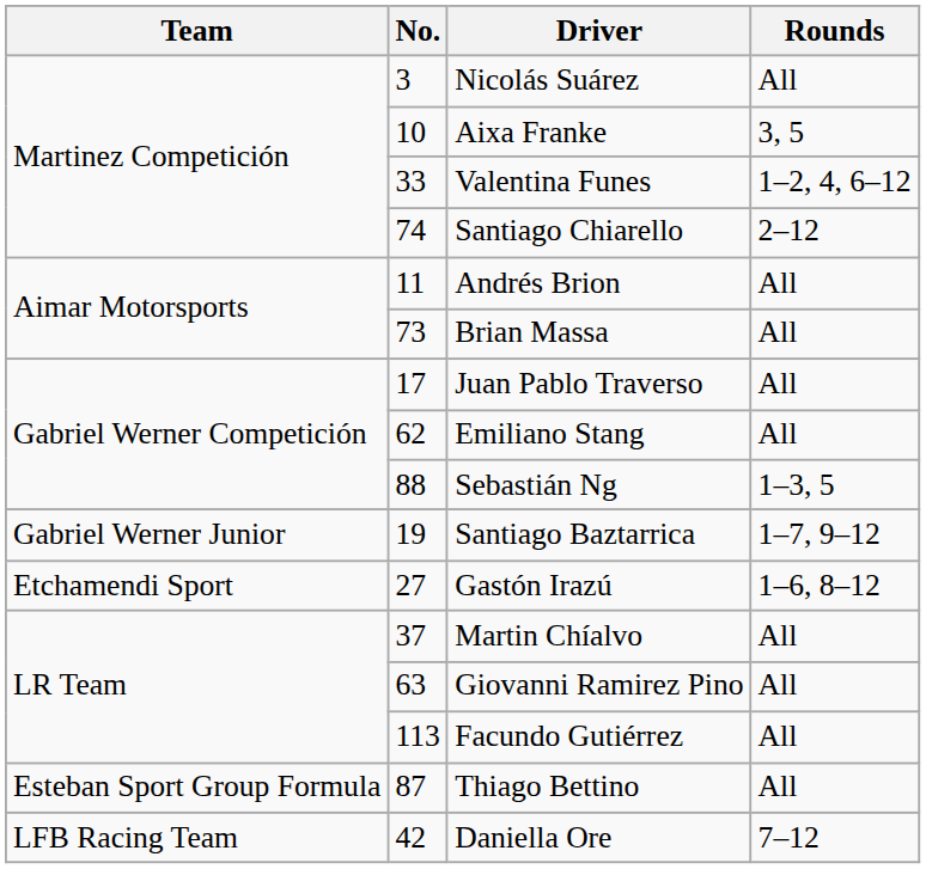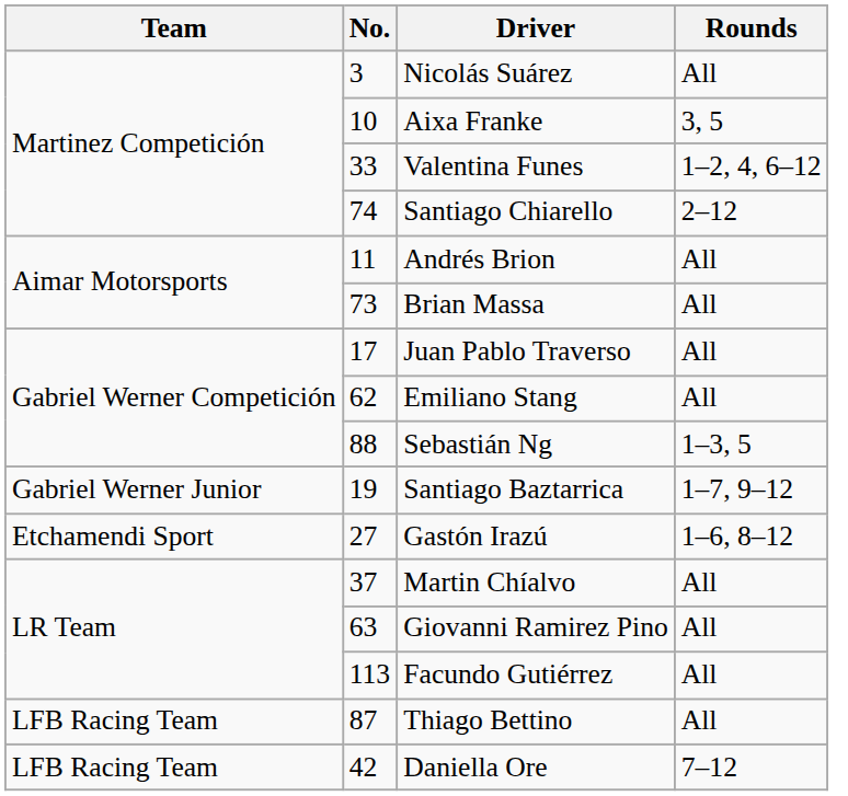 <table class="wikitable" style="font-size:85%">
 <tr>
 <th>Team</th>
 <th>No.</th>
 <th>Driver</th>
 <th>Rounds</th>
 </tr>
 <tr>
 <td rowspan="4">Martinez Competición</td>
 <td>3</td>
 <td> Nicolás Suárez</td>
 <td>All</td>
 </tr>
 <tr>
 <td>10</td>
 <td> Aixa Franke</td>
 <td>3, 5</td>
 </tr>
 <tr>
 <td>33</td>
 <td> Valentina Funes</td>
 <td nowrap>1–2, 4, 6–12</td>
 </tr>
 <tr>
 <td>74</td>
 <td> Santiago Chiarello</td>
 <td>2–12</td>
 </tr>
 <tr>
 <td rowspan="2">Aimar Motorsports</td>
 <td>11</td>
 <td> Andrés Brion</td>
 <td>All</td>
 </tr>
 <tr>
 <td>73</td>
 <td> Brian Massa</td>
 <td>All</td>
 </tr>
 <tr>
 <td rowspan="3">Gabriel Werner Competición</td>
 <td>17</td>
 <td> Juan Pablo Traverso</td>
 <td>All</td>
 </tr>
 <tr>
 <td>62</td>
 <td> Emiliano Stang</td>
 <td>All</td>
 </tr>
 <tr>
 <td>88</td>
 <td> Sebastián Ng</td>
 <td>1–3, 5</td>
 </tr>
 <tr>
 <td>Gabriel Werner Junior</td>
 <td>19</td>
 <td> Santiago Baztarrica</td>
 <td>1–7, 9–12</td>
 </tr>
 <tr>
 <td>Etchamendi Sport</td>
 <td>27</td>
 <td> Gastón Irazú</td>
 <td>1–6, 8–12</td>
 </tr>
 <tr>
 <td rowspan="3">LR Team</td>
 <td>37</td>
 <td> Martin Chíalvo</td>
 <td>All</td>
 </tr>
 <tr>
 <td>63</td>
 <td nowrap=""> Giovanni Ramirez Pino</td>
 <td>All</td>
 </tr>
 <tr>
 <td>113</td>
 <td> Facundo Gutiérrez</td>
 <td>All</td>
 </tr>
 <tr>
-<td nowrap>Esteban Sport Group Formula</td>
+<td>LFB Racing Team</td>
 <td>87</td>
 <td> Thiago Bettino</td>
 <td>All</td>
 </tr>
 <tr>
 <td>LFB Racing Team</td>
 <td>42</td>
 <td> Daniella Ore</td>
 <td>7–12</td>
 </tr>
 </table>
